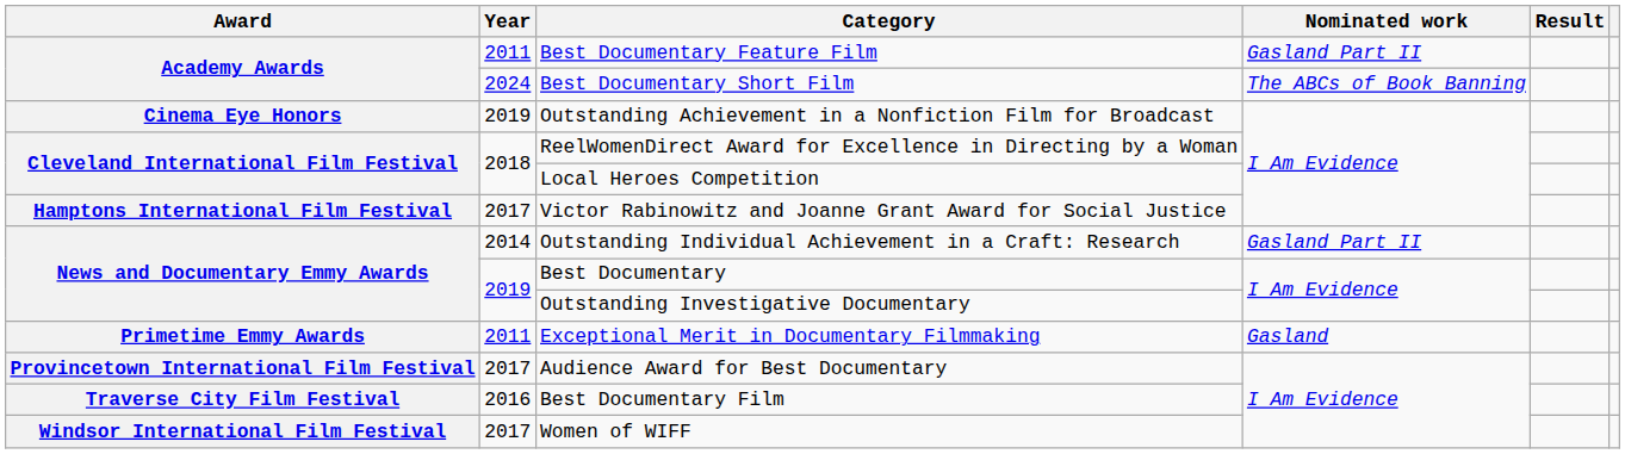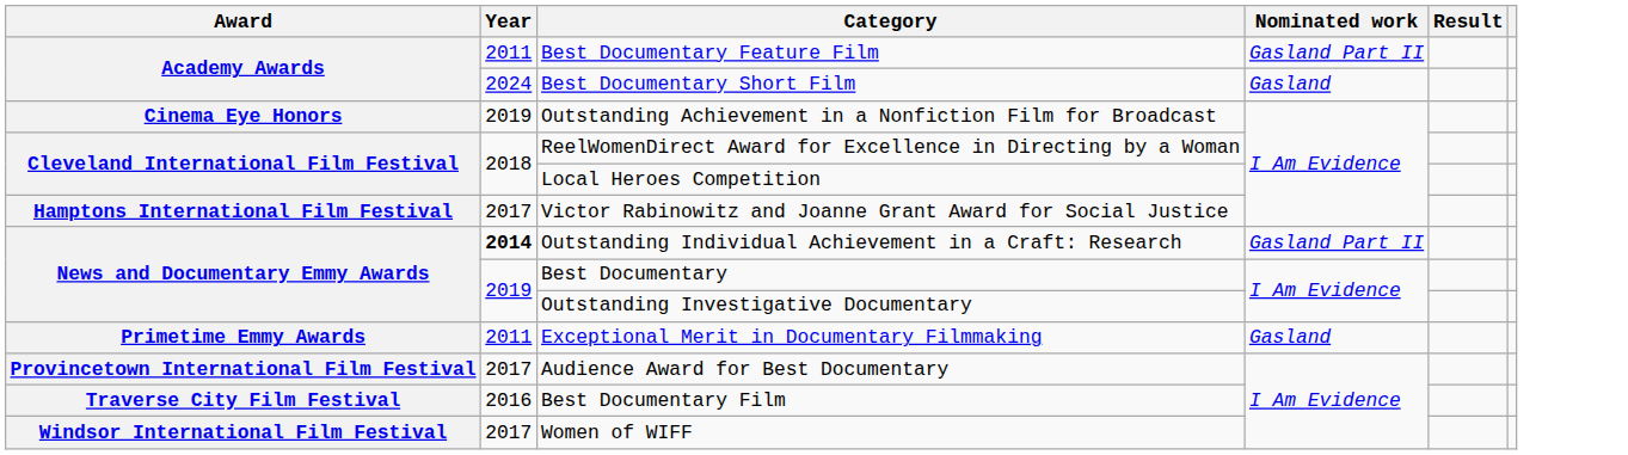 <table class="wikitable plainrowheaders sortable">
 <tr>
 <th>Award</th>
 <th>Year</th>
 <th>Category</th>
 <th>Nominated work</th>
 <th>Result</th>
 <th class="unsortable"></th>
 </tr>
 <tr>
 <th rowspan="2" scope="row"><a href='#'>Academy Awards</a></th>
 <td><a href='#'>2011</a></td>
 <td><a href='#'>Best Documentary Feature Film</a></td>
 <td><em><a href='#'>Gasland Part II</a></em></td>
 <td></td>
 <td></td>
 </tr>
 <tr>
 <td><a href='#'>2024</a></td>
 <td><a href='#'>Best Documentary Short Film</a></td>
-<td><em><a href='#'>The ABCs of Book Banning</a></em></td>
+<td><em><a href='#'>Gasland</a></em></td>
 <td></td>
 <td></td>
 </tr>
 <tr>
 <th scope="row"><a href='#'>Cinema Eye Honors</a></th>
 <td>2019</td>
 <td>Outstanding Achievement in a Nonfiction Film for Broadcast</td>
 <td rowspan="4"><em><a href='#'>I Am Evidence</a></em></td>
 <td></td>
 <td></td>
 </tr>
 <tr>
 <th rowspan="2" scope="row"><a href='#'>Cleveland International Film Festival</a></th>
 <td rowspan="2">2018</td>
 <td>ReelWomenDirect Award for Excellence in Directing by a Woman</td>
 <td></td>
 <td></td>
 </tr>
 <tr>
 <td>Local Heroes Competition</td>
 <td></td>
 <td></td>
 </tr>
 <tr>
 <th scope="row"><a href='#'>Hamptons International Film Festival</a></th>
 <td>2017</td>
 <td>Victor Rabinowitz and Joanne Grant Award for Social Justice</td>
 <td></td>
 <td></td>
 </tr>
 <tr>
 <th rowspan="3" scope="row"><a href='#'>News and Documentary Emmy Awards</a></th>
-<td>2014</td>
+<td><strong>2014</strong></td>
 <td>Outstanding Individual Achievement in a Craft: Research</td>
 <td><em><a href='#'>Gasland Part II</a></em></td>
 <td></td>
 <td></td>
 </tr>
 <tr>
 <td rowspan="2"><a href='#'>2019</a></td>
 <td>Best Documentary</td>
 <td rowspan="2"><em><a href='#'>I Am Evidence</a></em></td>
 <td></td>
 <td></td>
 </tr>
 <tr>
 <td>Outstanding Investigative Documentary</td>
 <td></td>
 <td></td>
 </tr>
 <tr>
 <th scope="row"><a href='#'>Primetime Emmy Awards</a></th>
 <td><a href='#'>2011</a></td>
 <td><a href='#'>Exceptional Merit in Documentary Filmmaking</a></td>
 <td><em><a href='#'>Gasland</a></em></td>
 <td></td>
 <td></td>
 </tr>
 <tr>
 <th scope="row"><a href='#'>Provincetown International Film Festival</a></th>
 <td>2017</td>
 <td>Audience Award for Best Documentary</td>
 <td rowspan="3"><em><a href='#'>I Am Evidence</a></em></td>
 <td></td>
 <td></td>
 </tr>
 <tr>
 <th scope="row"><a href='#'>Traverse City Film Festival</a></th>
 <td>2016</td>
 <td>Best Documentary Film</td>
 <td></td>
 <td></td>
 </tr>
 <tr>
 <th scope="row"><a href='#'>Windsor International Film Festival</a></th>
 <td>2017</td>
 <td>Women of WIFF</td>
 <td></td>
 <td></td>
 </tr>
 </table>
